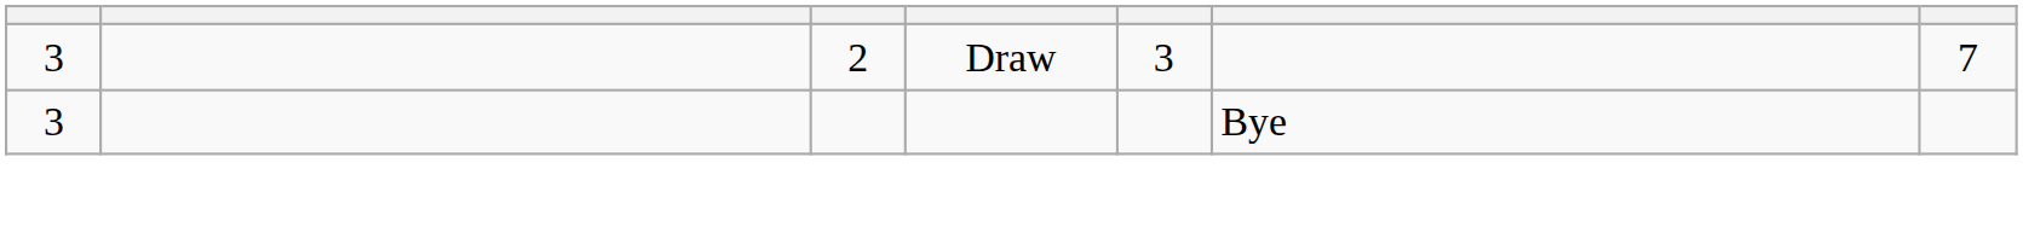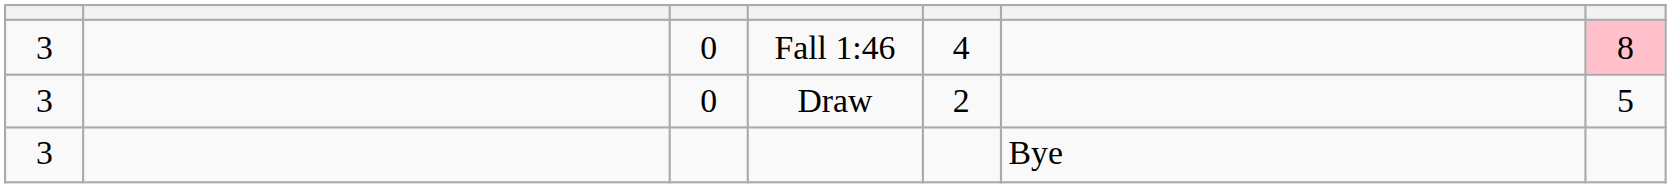 <table class="wikitable" style="text-align: center;">
 <tr>
 <th width=30></th>
 <th width=270></th>
 <th width=30></th>
 <th width=75></th>
 <th width=30></th>
 <th width=270></th>
 <th width=30></th>
 </tr>
 <tr>
 <td>3</td>
+<td align=left><strong></strong></td>
+<td>0</td>
+<td>Fall 1:46</td>
+<td>4</td>
 <td align=left></td>
-<td>2</td>
-<td>Draw</td>
+<td bgcolor=pink>8</td>
+</tr>
+<tr>
 <td>3</td>
 <td align=left></td>
-<td>7</td>
+<td>0</td>
+<td>Draw</td>
+<td>2</td>
+<td align=left></td>
+<td>5</td>
 </tr>
 <tr>
 <td>3</td>
 <td align=left><strong></strong></td>
 <td></td>
 <td></td>
 <td></td>
 <td align=left>Bye</td>
 <td></td>
 </tr>
 </table>
